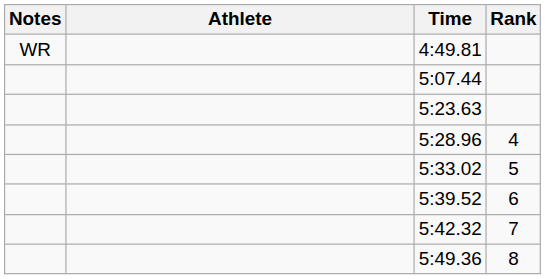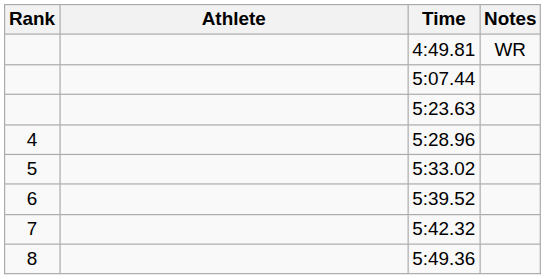 <table class="wikitable" style="text-align:center">
 <tr>
-<th>Notes</th>
+<th>Rank</th>
 <th Style="width:18em">Athlete</th>
 <th>Time</th>
-<th>Rank</th>
+<th>Notes</th>
 </tr>
 <tr>
-<td>WR</td>
+<td></td>
 <td style="text-align:left"></td>
 <td>4:49.81</td>
-<td></td>
+<td>WR</td>
 </tr>
 <tr>
 <td></td>
 <td style="text-align:left"></td>
 <td>5:07.44</td>
 <td></td>
 </tr>
 <tr>
 <td></td>
 <td style="text-align:left"></td>
 <td>5:23.63</td>
 <td></td>
 </tr>
 <tr>
-<td></td>
+<td>4</td>
 <td style="text-align:left"></td>
 <td>5:28.96</td>
-<td>4</td>
+<td></td>
 </tr>
 <tr>
-<td></td>
+<td>5</td>
 <td style="text-align:left"></td>
 <td>5:33.02</td>
-<td>5</td>
+<td></td>
 </tr>
 <tr>
-<td></td>
+<td>6</td>
 <td style="text-align:left"></td>
 <td>5:39.52</td>
-<td>6</td>
+<td></td>
 </tr>
 <tr>
-<td></td>
+<td>7</td>
 <td style="text-align:left"></td>
 <td>5:42.32</td>
-<td>7</td>
+<td></td>
 </tr>
 <tr>
-<td></td>
+<td>8</td>
 <td style="text-align:left"></td>
 <td>5:49.36</td>
-<td>8</td>
+<td></td>
 </tr>
 </table>
